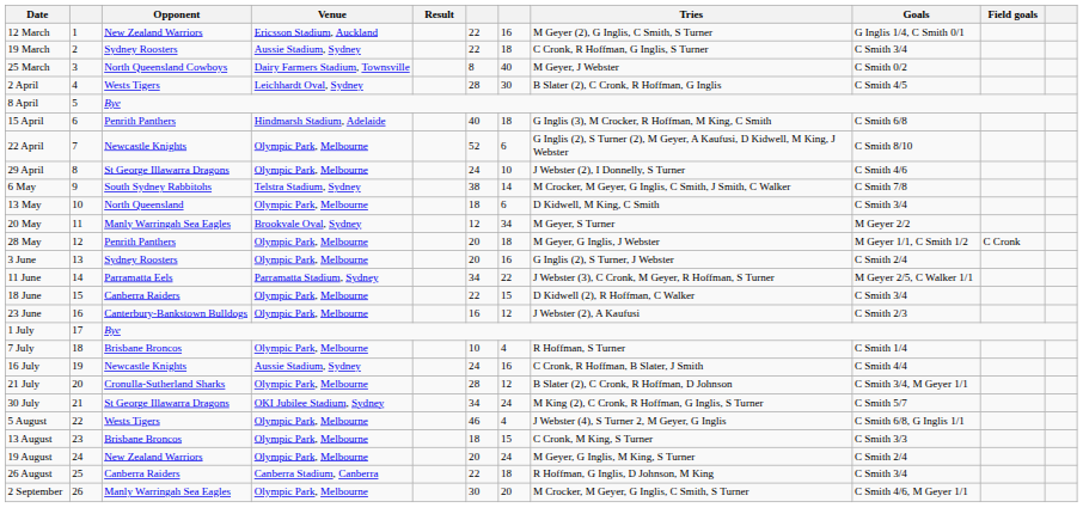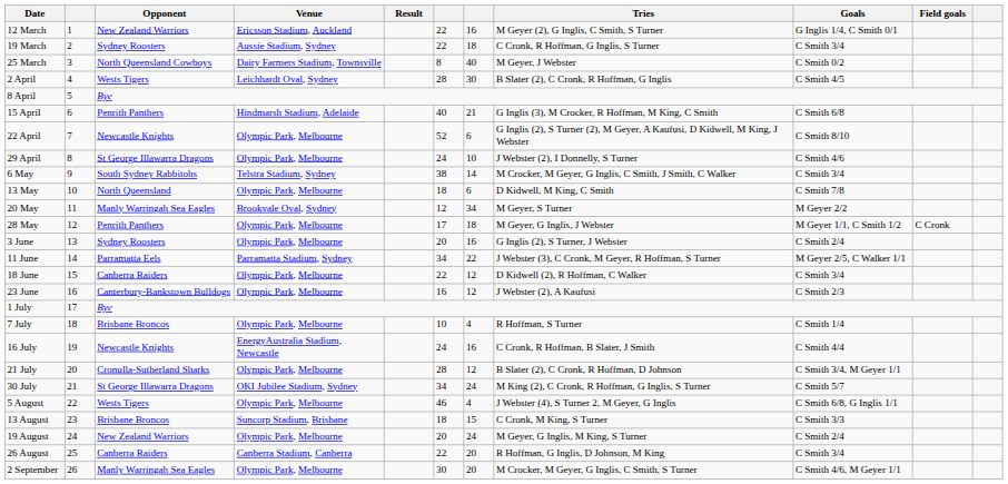 <table class="wikitable"  style="font-size:80%; width:100%;">
 <tr>
 <th width="6%">Date</th>
 <th width="3%"></th>
 <th width="14%">Opponent</th>
 <th width="15%">Venue</th>
 <th width="5%">Result</th>
 <th width="3%"></th>
 <th width="3%"></th>
 <th width="30%">Tries</th>
 <th width="12%">Goals</th>
 <th width="6%">Field goals</th>
 <th width="3%"></th>
 </tr>
 <tr>
 <td>12 March</td>
 <td>1</td>
 <td> <a href='#'>New Zealand Warriors</a></td>
 <td><a href='#'>Ericsson Stadium</a>, <a href='#'>Auckland</a></td>
 <td></td>
 <td>22</td>
 <td>16</td>
 <td>M Geyer (2), G Inglis, C Smith, S Turner</td>
 <td>G Inglis 1/4, C Smith 0/1</td>
 <td></td>
 <td></td>
 </tr>
 <tr>
 <td>19 March</td>
 <td>2</td>
 <td> <a href='#'>Sydney Roosters</a></td>
 <td><a href='#'>Aussie Stadium</a>, <a href='#'>Sydney</a></td>
 <td></td>
 <td>22</td>
 <td>18</td>
 <td>C Cronk, R Hoffman, G Inglis, S Turner</td>
 <td>C Smith 3/4</td>
 <td></td>
 <td></td>
 </tr>
 <tr>
 <td>25 March</td>
 <td>3</td>
 <td> <a href='#'>North Queensland Cowboys</a></td>
 <td><a href='#'>Dairy Farmers Stadium</a>, <a href='#'>Townsville</a></td>
 <td></td>
 <td>8</td>
 <td>40</td>
 <td>M Geyer, J Webster</td>
 <td>C Smith 0/2</td>
 <td></td>
 <td></td>
 </tr>
 <tr>
 <td>2 April</td>
 <td>4</td>
 <td> <a href='#'>Wests Tigers</a></td>
 <td><a href='#'>Leichhardt Oval</a>, <a href='#'>Sydney</a></td>
 <td></td>
 <td>28</td>
 <td>30</td>
 <td>B Slater (2), C Cronk, R Hoffman, G Inglis</td>
 <td>C Smith 4/5</td>
 <td></td>
 <td></td>
 </tr>
 <tr>
 <td>8 April</td>
 <td>5</td>
 <td colspan="10"><em><a href='#'>Bye</a></em></td>
 </tr>
 <tr>
 <td>15 April</td>
 <td>6</td>
 <td> <a href='#'>Penrith Panthers</a></td>
 <td><a href='#'>Hindmarsh Stadium</a>, <a href='#'>Adelaide</a></td>
 <td></td>
 <td>40</td>
-<td>18</td>
+<td>21</td>
 <td>G Inglis (3), M Crocker, R Hoffman, M King, C Smith</td>
 <td>C Smith 6/8</td>
 <td></td>
 <td></td>
 </tr>
 <tr>
 <td>22 April</td>
 <td>7</td>
 <td> <a href='#'>Newcastle Knights</a></td>
 <td><a href='#'>Olympic Park</a>, <a href='#'>Melbourne</a></td>
 <td></td>
 <td>52</td>
 <td>6</td>
 <td>G Inglis (2), S Turner (2), M Geyer, A Kaufusi, D Kidwell, M King, J Webster</td>
 <td>C Smith 8/10</td>
 <td></td>
 <td></td>
 </tr>
 <tr>
 <td>29 April</td>
 <td>8</td>
 <td> <a href='#'>St George Illawarra Dragons</a></td>
 <td><a href='#'>Olympic Park</a>, <a href='#'>Melbourne</a></td>
 <td></td>
 <td>24</td>
 <td>10</td>
 <td>J Webster (2), I Donnelly, S Turner</td>
 <td>C Smith 4/6</td>
 <td></td>
 <td></td>
 </tr>
 <tr>
 <td>6 May</td>
 <td>9</td>
 <td> <a href='#'>South Sydney Rabbitohs</a></td>
 <td><a href='#'>Telstra Stadium</a>, <a href='#'>Sydney</a></td>
 <td></td>
 <td>38</td>
 <td>14</td>
 <td>M Crocker, M Geyer, G Inglis, C Smith, J Smith, C Walker</td>
-<td>C Smith 7/8</td>
+<td>C Smith 3/4</td>
 <td></td>
 <td></td>
 </tr>
 <tr>
 <td>13 May</td>
 <td>10</td>
 <td> <a href='#'>North Queensland</a></td>
 <td><a href='#'>Olympic Park</a>, <a href='#'>Melbourne</a></td>
 <td></td>
 <td>18</td>
 <td>6</td>
 <td>D Kidwell, M King, C Smith</td>
-<td>C Smith 3/4</td>
+<td>C Smith 7/8</td>
 <td></td>
 <td></td>
 </tr>
 <tr>
 <td>20 May</td>
 <td>11</td>
 <td> <a href='#'>Manly Warringah Sea Eagles</a></td>
 <td><a href='#'>Brookvale Oval</a>, <a href='#'>Sydney</a></td>
 <td></td>
 <td>12</td>
 <td>34</td>
 <td>M Geyer, S Turner</td>
 <td>M Geyer 2/2</td>
 <td></td>
 <td></td>
 </tr>
 <tr>
 <td>28 May</td>
 <td>12</td>
 <td> <a href='#'>Penrith Panthers</a></td>
 <td><a href='#'>Olympic Park</a>, <a href='#'>Melbourne</a></td>
 <td><br></td>
-<td>20</td>
+<td>17</td>
 <td>18</td>
 <td>M Geyer, G Inglis, J Webster</td>
 <td>M Geyer 1/1, C Smith 1/2</td>
 <td>C Cronk</td>
 <td></td>
 </tr>
 <tr>
 <td>3 June</td>
 <td>13</td>
 <td> <a href='#'>Sydney Roosters</a></td>
 <td><a href='#'>Olympic Park</a>, <a href='#'>Melbourne</a></td>
 <td></td>
 <td>20</td>
 <td>16</td>
 <td>G Inglis (2), S Turner, J Webster</td>
 <td>C Smith 2/4</td>
 <td></td>
 <td></td>
 </tr>
 <tr>
 <td>11 June</td>
 <td>14</td>
 <td> <a href='#'>Parramatta Eels</a></td>
 <td><a href='#'>Parramatta Stadium</a>, <a href='#'>Sydney</a></td>
 <td></td>
 <td>34</td>
 <td>22</td>
 <td>J Webster (3), C Cronk, M Geyer, R Hoffman, S Turner</td>
 <td>M Geyer 2/5, C Walker 1/1</td>
 <td></td>
 <td></td>
 </tr>
 <tr>
 <td>18 June</td>
 <td>15</td>
 <td> <a href='#'>Canberra Raiders</a></td>
 <td><a href='#'>Olympic Park</a>, <a href='#'>Melbourne</a></td>
 <td></td>
 <td>22</td>
-<td>15</td>
+<td>12</td>
 <td>D Kidwell (2), R Hoffman, C Walker</td>
 <td>C Smith 3/4</td>
 <td></td>
 <td></td>
 </tr>
 <tr>
 <td>23 June</td>
 <td>16</td>
 <td> <a href='#'>Canterbury-Bankstown Bulldogs</a></td>
 <td><a href='#'>Olympic Park</a>, <a href='#'>Melbourne</a></td>
 <td></td>
 <td>16</td>
 <td>12</td>
 <td>J Webster (2), A Kaufusi</td>
 <td>C Smith 2/3</td>
 <td></td>
 <td></td>
 </tr>
 <tr>
 <td>1 July</td>
 <td>17</td>
 <td colspan="10"><em><a href='#'>Bye</a></em></td>
 </tr>
 <tr>
 <td>7 July</td>
 <td>18</td>
 <td> <a href='#'>Brisbane Broncos</a></td>
 <td><a href='#'>Olympic Park</a>, <a href='#'>Melbourne</a></td>
 <td></td>
 <td>10</td>
 <td>4</td>
 <td>R Hoffman, S Turner</td>
 <td>C Smith 1/4</td>
 <td></td>
 <td></td>
 </tr>
 <tr>
 <td>16 July</td>
 <td>19</td>
 <td> <a href='#'>Newcastle Knights</a></td>
-<td><a href='#'>Aussie Stadium</a>, <a href='#'>Sydney</a></td>
+<td><a href='#'>EnergyAustralia Stadium</a>, <a href='#'>Newcastle</a></td>
 <td></td>
 <td>24</td>
 <td>16</td>
 <td>C Cronk, R Hoffman, B Slater, J Smith</td>
 <td>C Smith 4/4</td>
 <td></td>
 <td></td>
 </tr>
 <tr>
 <td>21 July</td>
 <td>20</td>
 <td> <a href='#'>Cronulla-Sutherland Sharks</a></td>
 <td><a href='#'>Olympic Park</a>, <a href='#'>Melbourne</a></td>
 <td></td>
 <td>28</td>
 <td>12</td>
 <td>B Slater (2), C Cronk, R Hoffman, D Johnson</td>
 <td>C Smith 3/4, M Geyer 1/1</td>
 <td></td>
 <td></td>
 </tr>
 <tr>
 <td>30 July</td>
 <td>21</td>
 <td> <a href='#'>St George Illawarra Dragons</a></td>
 <td><a href='#'>OKI Jubilee Stadium</a>, <a href='#'>Sydney</a></td>
 <td></td>
 <td>34</td>
 <td>24</td>
 <td>M King (2), C Cronk, R Hoffman, G Inglis, S Turner</td>
 <td>C Smith 5/7</td>
 <td></td>
 <td></td>
 </tr>
 <tr>
 <td>5 August</td>
 <td>22</td>
 <td> <a href='#'>Wests Tigers</a></td>
 <td><a href='#'>Olympic Park</a>, <a href='#'>Melbourne</a></td>
 <td></td>
 <td>46</td>
 <td>4</td>
 <td>J Webster (4), S Turner 2, M Geyer, G Inglis</td>
 <td>C Smith 6/8, G Inglis 1/1</td>
 <td></td>
 <td></td>
 </tr>
 <tr>
 <td>13 August</td>
 <td>23</td>
 <td> <a href='#'>Brisbane Broncos</a></td>
-<td><a href='#'>Olympic Park</a>, <a href='#'>Melbourne</a></td>
+<td><a href='#'>Suncorp Stadium</a>, <a href='#'>Brisbane</a></td>
 <td></td>
 <td>18</td>
 <td>15</td>
 <td>C Cronk, M King, S Turner</td>
 <td>C Smith 3/3</td>
 <td></td>
 <td></td>
 </tr>
 <tr>
 <td>19 August</td>
 <td>24</td>
 <td> <a href='#'>New Zealand Warriors</a></td>
 <td><a href='#'>Olympic Park</a>, <a href='#'>Melbourne</a></td>
 <td></td>
 <td>20</td>
 <td>24</td>
 <td>M Geyer, G Inglis, M King, S Turner</td>
 <td>C Smith 2/4</td>
 <td></td>
 <td></td>
 </tr>
 <tr>
 <td>26 August</td>
 <td>25</td>
 <td> <a href='#'>Canberra Raiders</a></td>
 <td><a href='#'>Canberra Stadium</a>, <a href='#'>Canberra</a></td>
 <td></td>
 <td>22</td>
-<td>18</td>
+<td>20</td>
 <td>R Hoffman, G Inglis, D Johnson, M King</td>
 <td>C Smith 3/4</td>
 <td></td>
 <td></td>
 </tr>
 <tr>
 <td>2 September</td>
 <td>26</td>
 <td> <a href='#'>Manly Warringah Sea Eagles</a></td>
 <td><a href='#'>Olympic Park</a>, <a href='#'>Melbourne</a></td>
 <td></td>
 <td>30</td>
 <td>20</td>
 <td>M Crocker, M Geyer, G Inglis, C Smith, S Turner</td>
 <td>C Smith 4/6, M Geyer 1/1</td>
 <td></td>
 <td></td>
 </tr>
 </table>
